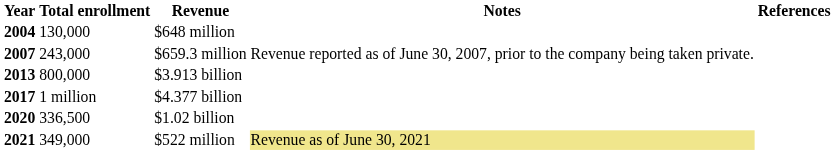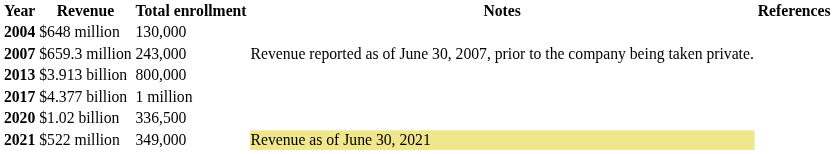 <table>
 <tr>
 <th>Year</th>
+<th>Revenue</th>
 <th>Total enrollment</th>
-<th>Revenue</th>
 <th>Notes</th>
 <th>References</th>
 </tr>
 <tr>
 <th>2004</th>
+<td>$648 million</td>
 <td>130,000</td>
-<td>$648 million</td>
 <td></td>
 <td></td>
 </tr>
 <tr>
 <th>2007</th>
+<td>$659.3 million</td>
 <td>243,000</td>
-<td>$659.3 million</td>
 <td>Revenue reported as of June 30, 2007, prior to the company being taken private.</td>
 <td></td>
 </tr>
 <tr>
 <th>2013</th>
+<td>$3.913 billion</td>
 <td>800,000</td>
-<td>$3.913 billion</td>
 <td></td>
 <td></td>
 </tr>
 <tr>
 <th>2017</th>
+<td>$4.377 billion</td>
 <td>1 million</td>
-<td>$4.377 billion</td>
 <td></td>
 <td></td>
 </tr>
 <tr>
 <th>2020</th>
+<td>$1.02 billion</td>
 <td>336,500</td>
-<td>$1.02 billion</td>
 <td></td>
 <td></td>
 </tr>
 <tr>
 <th>2021</th>
+<td>$522 million</td>
 <td>349,000</td>
-<td>$522 million</td>
 <td style="background: khaki;">Revenue as of June 30, 2021</td>
 <td></td>
 </tr>
 </table>
